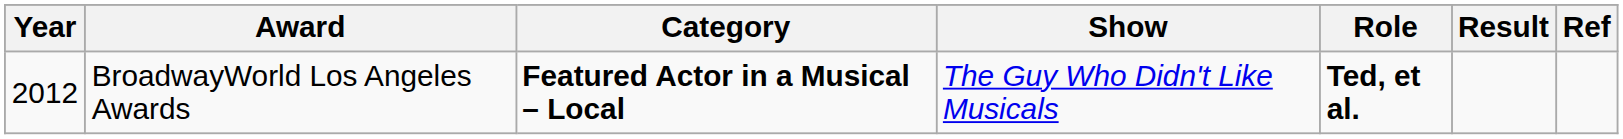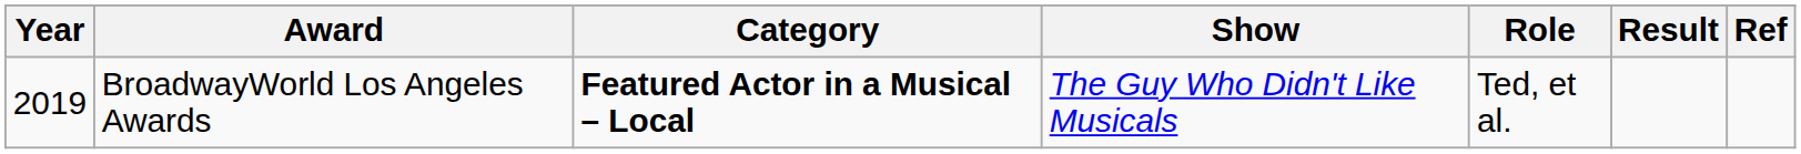 <table class="wikitable">
 <tr>
 <th>Year</th>
 <th>Award</th>
 <th>Category</th>
 <th>Show</th>
 <th>Role</th>
 <th>Result</th>
 <th>Ref</th>
 </tr>
 <tr>
-<td>2012</td>
+<td>2019</td>
 <td>BroadwayWorld Los Angeles Awards</td>
 <td><strong>Featured Actor in a Musical – Local</strong></td>
 <td><em><a href='#'>The Guy Who Didn't Like Musicals</a></em></td>
-<td><strong>Ted, et al.</strong></td>
+<td>Ted, et al.</td>
 <td></td>
 <td></td>
 </tr>
 </table>
